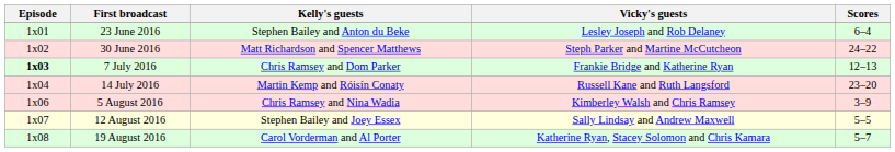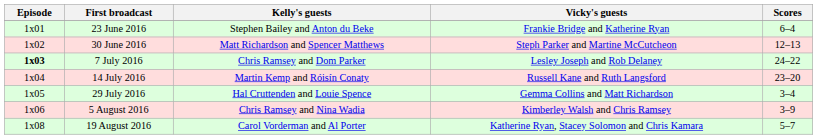 <table class="wikitable" style="width:100%; text-align:center;">
 <tr>
 <th>Episode</th>
 <th>First broadcast</th>
 <th>Kelly's guests</th>
 <th>Vicky's guests</th>
 <th>Scores</th>
 </tr>
 <tr>
 </tr>
 <tr bgcolor="ddffdd">
 <td>1x01</td>
 <td>23 June 2016</td>
 <td>Stephen Bailey and <a href='#'>Anton du Beke</a></td>
-<td><a href='#'>Lesley Joseph</a> and <a href='#'>Rob Delaney</a></td>
+<td><a href='#'>Frankie Bridge</a> and <a href='#'>Katherine Ryan</a></td>
 <td>6–4</td>
 </tr>
 <tr bgcolor="ffdddd">
 <td>1x02</td>
 <td>30 June 2016</td>
 <td><a href='#'>Matt Richardson</a> and <a href='#'>Spencer Matthews</a></td>
 <td><a href='#'>Steph Parker</a> and <a href='#'>Martine McCutcheon</a></td>
-<td>24–22</td>
+<td>12–13</td>
 </tr>
 <tr bgcolor="ddffdd">
 <td><strong>1x03</strong></td>
 <td>7 July 2016</td>
 <td><a href='#'>Chris Ramsey</a> and <a href='#'>Dom Parker</a></td>
-<td><a href='#'>Frankie Bridge</a> and <a href='#'>Katherine Ryan</a></td>
-<td>12–13</td>
+<td><a href='#'>Lesley Joseph</a> and <a href='#'>Rob Delaney</a></td>
+<td>24–22</td>
 </tr>
 <tr bgcolor="ffdddd">
 <td>1x04</td>
 <td>14 July 2016</td>
 <td><a href='#'>Martin Kemp</a> and <a href='#'>Róisín Conaty</a></td>
 <td><a href='#'>Russell Kane</a> and <a href='#'>Ruth Langsford</a></td>
 <td>23–20</td>
 </tr>
+<tr bgcolor="ddffdd">
+<td>1x05</td>
+<td>29 July 2016</td>
+<td><a href='#'>Hal Cruttenden</a> and <a href='#'>Louie Spence</a></td>
+<td><a href='#'>Gemma Collins</a> and <a href='#'>Matt Richardson</a></td>
+<td>3–4</td>
+</tr>
 <tr bgcolor="ffdddd">
 <td>1x06</td>
 <td>5 August 2016</td>
 <td><a href='#'>Chris Ramsey</a> and <a href='#'>Nina Wadia</a></td>
 <td><a href='#'>Kimberley Walsh</a> and <a href='#'>Chris Ramsey</a></td>
 <td>3–9</td>
-</tr>
-<tr bgcolor="ffffdd">
-<td>1x07</td>
-<td>12 August 2016</td>
-<td>Stephen Bailey and <a href='#'>Joey Essex</a></td>
-<td><a href='#'>Sally Lindsay</a> and <a href='#'>Andrew Maxwell</a></td>
-<td>5–5</td>
 </tr>
 <tr bgcolor="ddffdd">
 <td>1x08</td>
 <td>19 August 2016</td>
 <td><a href='#'>Carol Vorderman</a> and <a href='#'>Al Porter</a></td>
 <td><a href='#'>Katherine Ryan</a>, <a href='#'>Stacey Solomon</a> and <a href='#'>Chris Kamara</a></td>
 <td>5–7</td>
 </tr>
 </table>
